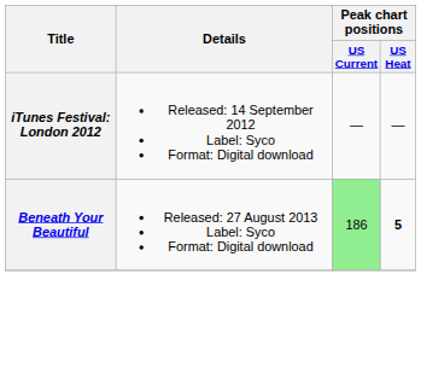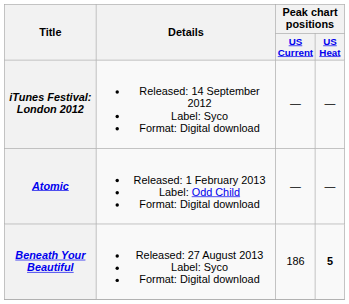 <table class="wikitable plainrowheaders" style="text-align:center;">
 <tr>
 <th scope="col" rowspan="2" style="width:8em;">Title</th>
 <th scope="col" rowspan="2" style="width:16em;">Details</th>
 <th scope="col" colspan="2">Peak chart positions</th>
 </tr>
 <tr>
 <th scope="col" style="width:2.5em;font-size:90%;"><a href='#'>US<br>Current</a><br></th>
 <th scope="col" style="width:2.5em;font-size:90%;"><a href='#'>US<br>Heat</a><br></th>
 </tr>
 <tr>
 <th scope="row"><em>iTunes Festival: London 2012</em></th>
 <td><br><ul><li>Released: 14 September 2012</li><li>Label: Syco</li><li>Format: Digital download</li></ul></td>
 <td>—</td>
 <td>—</td>
 </tr>
 <tr>
+<th scope="row"><em><a href='#'>Atomic</a></em></th>
+<td><br><ul><li>Released: 1 February 2013</li><li>Label: <a href='#'>Odd Child</a></li><li>Format: Digital download</li></ul></td>
+<td>—</td>
+<td>—</td>
+</tr>
+<tr>
 <th scope="row"><em><a href='#'>Beneath Your Beautiful</a></em></th>
 <td><br><ul><li>Released: 27 August 2013</li><li>Label: Syco</li><li>Format: Digital download</li></ul></td>
-<td style="background: lightgreen;">186</td>
+<td>186</td>
 <td><strong>5</strong></td>
 </tr>
 <tr>
 </tr>
 </table>
